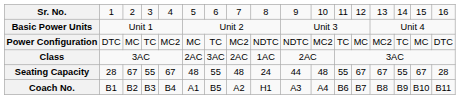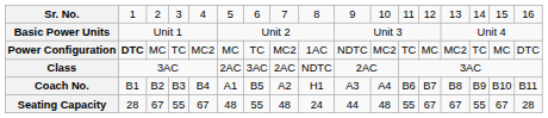 <table class="wikitable" style="text-align: center; font-size: small;">
 <tr>
 <th>Sr. No.</th>
 <td>1</td>
 <td>2</td>
 <td>3</td>
 <td>4</td>
 <td>5</td>
 <td>6</td>
 <td>7</td>
 <td>8</td>
 <td>9</td>
 <td>10</td>
 <td>11</td>
 <td>12</td>
 <td>13</td>
 <td>14</td>
 <td>15</td>
 <td>16</td>
 </tr>
 <tr>
 <th>Basic Power Units</th>
 <td colspan="4">Unit 1</td>
 <td colspan="4">Unit 2</td>
 <td colspan="4">Unit 3</td>
 <td colspan="4">Unit 4</td>
 </tr>
 <tr>
 <th>Power Configuration</th>
-<td>DTC</td>
+<td><strong>DTC</strong></td>
 <td>MC</td>
 <td>TC</td>
 <td>MC2</td>
 <td>MC</td>
 <td>TC</td>
 <td>MC2</td>
-<td>NDTC</td>
+<td>1AC</td>
 <td>NDTC</td>
 <td>MC2</td>
 <td>TC</td>
 <td>MC</td>
 <td>MC2</td>
 <td>TC</td>
 <td>MC</td>
 <td>DTC</td>
 </tr>
 <tr>
 <th>Class</th>
 <td colspan="4">3AC</td>
 <td>2AC</td>
 <td>3AC</td>
 <td>2AC</td>
-<td>1AC</td>
+<td>NDTC</td>
 <td colspan="2">2AC</td>
 <td colspan="6">3AC</td>
+</tr>
+<tr>
+<th>Coach No.</th>
+<td>B1</td>
+<td>B2</td>
+<td>B3</td>
+<td>B4</td>
+<td>A1</td>
+<td>B5</td>
+<td>A2</td>
+<td>H1</td>
+<td>A3</td>
+<td>A4</td>
+<td>B6</td>
+<td>B7</td>
+<td>B8</td>
+<td>B9</td>
+<td>B10</td>
+<td>B11</td>
 </tr>
 <tr>
 <th>Seating Capacity</th>
 <td>28</td>
 <td>67</td>
 <td>55</td>
 <td>67</td>
 <td>48</td>
 <td>55</td>
 <td>48</td>
 <td>24</td>
 <td>44</td>
 <td>48</td>
 <td>55</td>
 <td>67</td>
 <td>67</td>
 <td>55</td>
 <td>67</td>
 <td>28</td>
 </tr>
-<tr>
-<th>Coach No.</th>
-<td>B1</td>
-<td>B2</td>
-<td>B3</td>
-<td>B4</td>
-<td>A1</td>
-<td>B5</td>
-<td>A2</td>
-<td>H1</td>
-<td>A3</td>
-<td>A4</td>
-<td>B6</td>
-<td>B7</td>
-<td>B8</td>
-<td>B9</td>
-<td>B10</td>
-<td>B11</td>
-</tr>
 </table>
